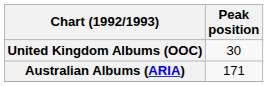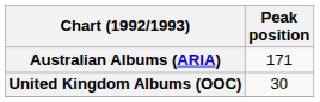 <table class="wikitable plainrowheaders">
 <tr>
 <th>Chart (1992/1993)</th>
 <th>Peak <br> position</th>
 </tr>
 <tr>
+<th scope="row">Australian Albums (<a href='#'>ARIA</a>)</th>
+<td align="center">171</td>
+</tr>
+<tr>
 <th scope="row">United Kingdom Albums (OOC)</th>
 <td align="center">30</td>
 </tr>
 <tr>
-<th scope="row">Australian Albums (<a href='#'>ARIA</a>)</th>
-<td align="center">171</td>
-</tr>
-<tr>
 </tr>
 </table>
